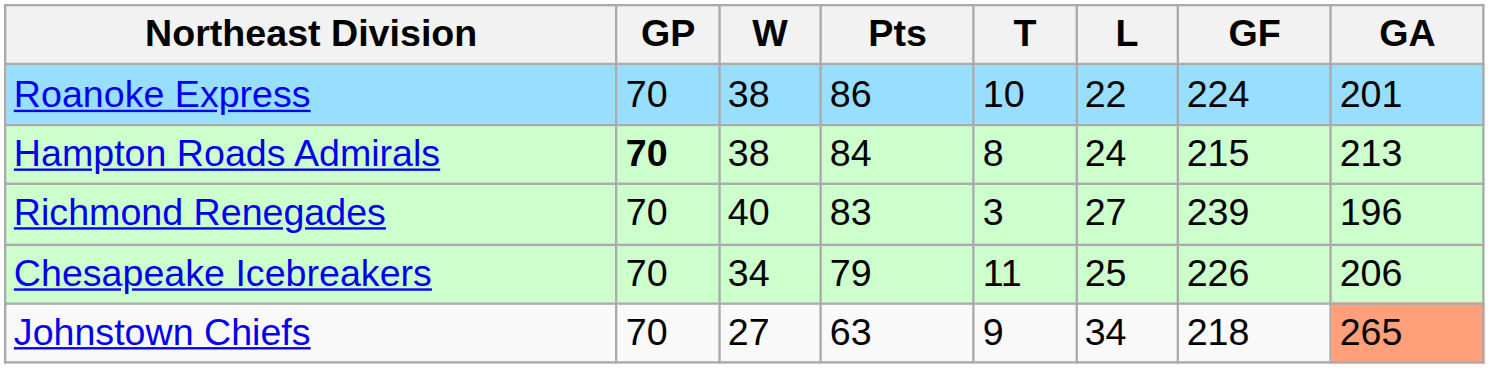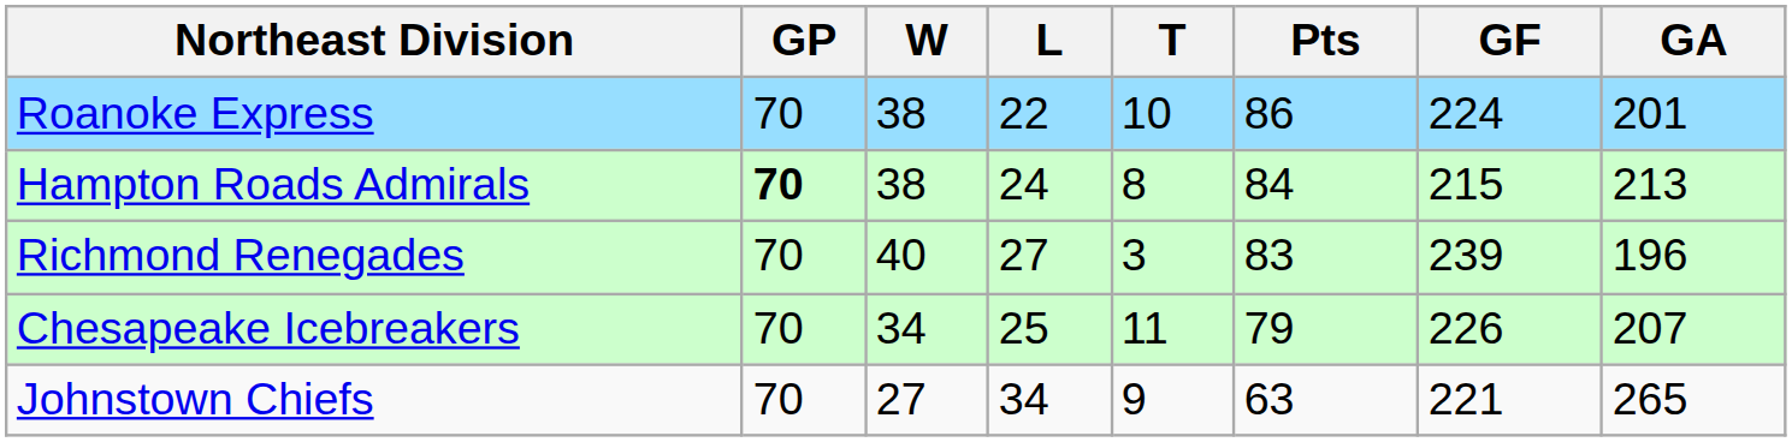 <table class="wikitable">
 <tr>
 <th bgcolor="#DDDDFF" width="30%">Northeast Division</th>
 <th bgcolor="#DDDDFF" width="5%">GP</th>
 <th bgcolor="#DDDDFF" width="5%">W</th>
+<th bgcolor="#DDDDFF" width="5%">L</th>
+<th bgcolor="#DDDDFF" width="5%">T</th>
 <th bgcolor="#DDDDFF" width="7.5%">Pts</th>
-<th bgcolor="#DDDDFF" width="5%">T</th>
-<th bgcolor="#DDDDFF" width="5%">L</th>
 <th bgcolor="#DDDDFF" width="7.5%">GF</th>
 <th bgcolor="#DDDDFF" width="7.5%">GA</th>
 </tr>
 <tr bgcolor="#97DEFF">
 <td><a href='#'>Roanoke Express</a></td>
 <td>70</td>
 <td>38</td>
+<td>22</td>
+<td>10</td>
 <td>86</td>
-<td>10</td>
-<td>22</td>
 <td>224</td>
 <td>201</td>
 </tr>
 <tr bgcolor="#ccffcc">
 <td><a href='#'>Hampton Roads Admirals</a></td>
 <td><strong>70</strong></td>
 <td>38</td>
+<td>24</td>
+<td>8</td>
 <td>84</td>
-<td>8</td>
-<td>24</td>
 <td>215</td>
 <td>213</td>
 </tr>
 <tr bgcolor="#ccffcc">
 <td><a href='#'>Richmond Renegades</a></td>
 <td>70</td>
 <td>40</td>
+<td>27</td>
+<td>3</td>
 <td>83</td>
-<td>3</td>
-<td>27</td>
 <td>239</td>
 <td>196</td>
 </tr>
 <tr bgcolor="#ccffcc">
 <td><a href='#'>Chesapeake Icebreakers</a></td>
 <td>70</td>
 <td>34</td>
+<td>25</td>
+<td>11</td>
 <td>79</td>
-<td>11</td>
-<td>25</td>
 <td>226</td>
-<td>206</td>
+<td>207</td>
 </tr>
 <tr>
 <td><a href='#'>Johnstown Chiefs</a></td>
 <td>70</td>
 <td>27</td>
+<td>34</td>
+<td>9</td>
 <td>63</td>
-<td>9</td>
-<td>34</td>
-<td>218</td>
-<td style="background: lightsalmon;">265</td>
+<td>221</td>
+<td>265</td>
 </tr>
 </table>
